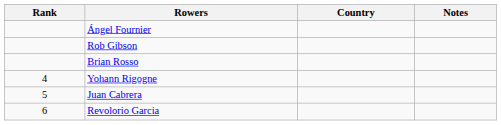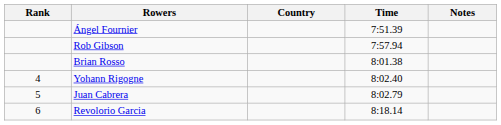 <table class="wikitable" width=60% style="text-align:center">
 <tr>
 <th>Rank</th>
 <th>Rowers</th>
 <th>Country</th>
+<th>Time</th>
 <th>Notes</th>
 </tr>
 <tr>
 <td></td>
 <td align=left><a href='#'>Ángel Fournier</a></td>
 <td align=left></td>
+<td>7:51.39</td>
 <td></td>
 </tr>
 <tr>
 <td></td>
 <td align=left><a href='#'>Rob Gibson</a></td>
 <td align=left></td>
+<td>7:57.94</td>
 <td></td>
 </tr>
 <tr>
 <td></td>
 <td align=left><a href='#'>Brian Rosso</a></td>
 <td align=left></td>
+<td>8:01.38</td>
 <td></td>
 </tr>
 <tr>
 <td>4</td>
 <td align=left><a href='#'>Yohann Rigogne</a></td>
 <td align=left></td>
+<td>8:02.40</td>
 <td></td>
 </tr>
 <tr>
 <td>5</td>
 <td align=left><a href='#'>Juan Cabrera</a></td>
 <td align=left></td>
+<td>8:02.79</td>
 <td></td>
 </tr>
 <tr>
 <td>6</td>
 <td align=left><a href='#'>Revolorio Garcia</a></td>
 <td align=left></td>
+<td>8:18.14</td>
 <td></td>
 </tr>
 </table>
